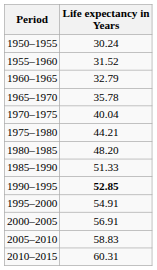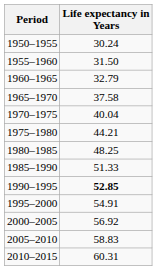 <table class="wikitable" style="text-align: center;">
 <tr>
 <th>Period</th>
 <th>Life expectancy in <br> Years</th>
 </tr>
 <tr>
 <td>1950–1955</td>
 <td>30.24</td>
 </tr>
 <tr>
 <td>1955–1960</td>
-<td> 31.52</td>
+<td> 31.50</td>
 </tr>
 <tr>
 <td>1960–1965</td>
 <td> 32.79</td>
 </tr>
 <tr>
 <td>1965–1970</td>
-<td> 35.78</td>
+<td> 37.58</td>
 </tr>
 <tr>
 <td>1970–1975</td>
 <td> 40.04</td>
 </tr>
 <tr>
 <td>1975–1980</td>
 <td> 44.21</td>
 </tr>
 <tr>
 <td>1980–1985</td>
-<td> 48.20</td>
+<td> 48.25</td>
 </tr>
 <tr>
 <td>1985–1990</td>
 <td> 51.33</td>
 </tr>
 <tr>
 <td>1990–1995</td>
 <td><strong> 52.85</strong></td>
 </tr>
 <tr>
 <td>1995–2000</td>
 <td> 54.91</td>
 </tr>
 <tr>
 <td>2000–2005</td>
-<td> 56.91</td>
+<td> 56.92</td>
 </tr>
 <tr>
 <td>2005–2010</td>
 <td> 58.83</td>
 </tr>
 <tr>
 <td>2010–2015</td>
 <td> 60.31</td>
 </tr>
 </table>
